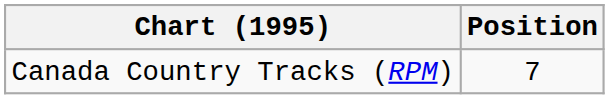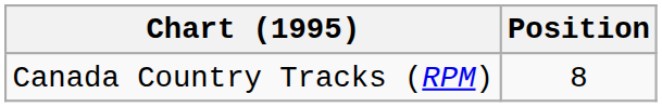 <table class="wikitable sortable">
 <tr>
 <th scope="col">Chart (1995)</th>
 <th scope="col">Position</th>
 </tr>
 <tr>
 <td>Canada Country Tracks (<em><a href='#'>RPM</a></em>)</td>
-<td align="center">7</td>
+<td align="center">8</td>
 </tr>
 </table>
